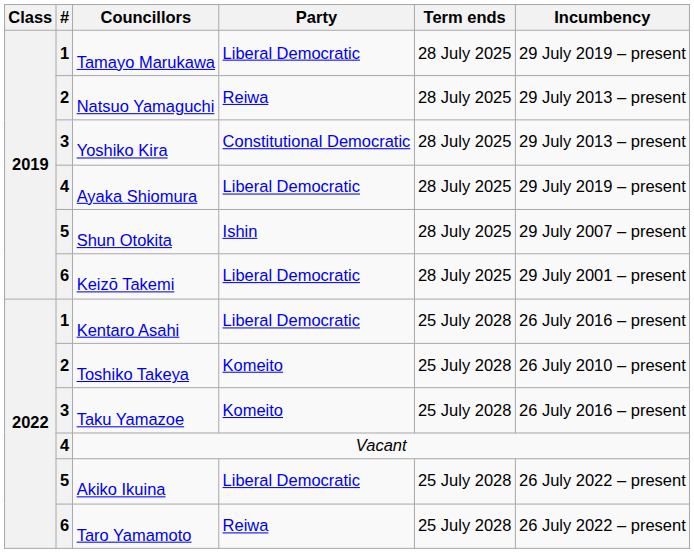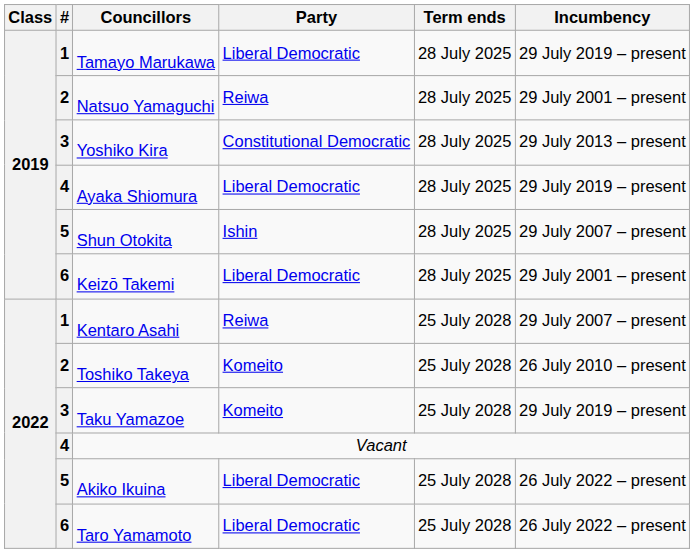 <table class="wikitable sortable">
 <tr>
 <th>Class</th>
 <th>#</th>
 <th>Councillors</th>
 <th>Party</th>
 <th>Term ends</th>
 <th>Incumbency</th>
 </tr>
 <tr>
 <th rowspan=6>2019</th>
 <th>1</th>
 <td><br><a href='#'>Tamayo Marukawa</a></td>
 <td><a href='#'>Liberal Democratic</a></td>
 <td>28 July 2025</td>
 <td>29 July 2019 – present</td>
 </tr>
 <tr>
 <th>2</th>
 <td><br><a href='#'>Natsuo Yamaguchi</a></td>
 <td><a href='#'>Reiwa</a></td>
 <td>28 July 2025</td>
-<td>29 July 2013 – present</td>
+<td>29 July 2001 – present</td>
 </tr>
 <tr>
 <th>3</th>
 <td><br><a href='#'>Yoshiko Kira</a></td>
 <td><a href='#'>Constitutional Democratic</a></td>
 <td>28 July 2025</td>
 <td>29 July 2013 – present</td>
 </tr>
 <tr>
 <th>4</th>
 <td><br><a href='#'>Ayaka Shiomura</a></td>
 <td><a href='#'>Liberal Democratic</a></td>
 <td>28 July 2025</td>
 <td>29 July 2019 – present</td>
 </tr>
 <tr>
 <th>5</th>
 <td><br><a href='#'>Shun Otokita</a></td>
 <td><a href='#'>Ishin</a></td>
 <td>28 July 2025</td>
 <td>29 July 2007 – present</td>
 </tr>
 <tr>
 <th>6</th>
 <td><br><a href='#'>Keizō Takemi</a></td>
 <td><a href='#'>Liberal Democratic</a></td>
 <td>28 July 2025</td>
 <td>29 July 2001 – present</td>
 </tr>
 <tr>
 <th rowspan=6>2022</th>
 <th>1</th>
 <td><br><a href='#'>Kentaro Asahi</a></td>
-<td><a href='#'>Liberal Democratic</a></td>
+<td><a href='#'>Reiwa</a></td>
 <td>25 July 2028</td>
-<td>26 July 2016 – present</td>
+<td>29 July 2007 – present</td>
 </tr>
 <tr>
 <th>2</th>
 <td><br><a href='#'>Toshiko Takeya</a></td>
 <td><a href='#'>Komeito</a></td>
 <td>25 July 2028</td>
 <td>26 July 2010 – present</td>
 </tr>
 <tr>
 <th>3</th>
 <td><br><a href='#'>Taku Yamazoe</a></td>
 <td><a href='#'>Komeito</a></td>
 <td>25 July 2028</td>
-<td>26 July 2016 – present</td>
+<td>29 July 2019 – present</td>
 </tr>
 <tr>
 <th>4</th>
 <td colspan=5 style="text-align:center;"><em>Vacant</em></td>
 </tr>
 <tr>
 <th>5</th>
 <td><br><a href='#'>Akiko Ikuina</a></td>
 <td><a href='#'>Liberal Democratic</a></td>
 <td>25 July 2028</td>
 <td>26 July 2022 – present</td>
 </tr>
 <tr>
 <th>6</th>
 <td><br><a href='#'>Taro Yamamoto</a></td>
-<td><a href='#'>Reiwa</a></td>
+<td><a href='#'>Liberal Democratic</a></td>
 <td>25 July 2028</td>
 <td>26 July 2022 – present</td>
 </tr>
 </table>
